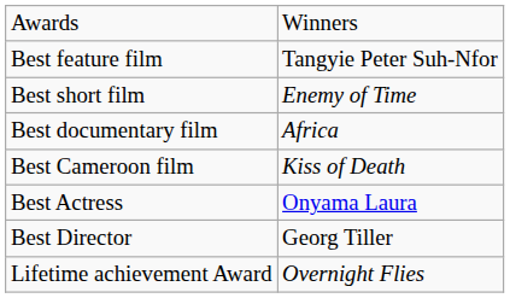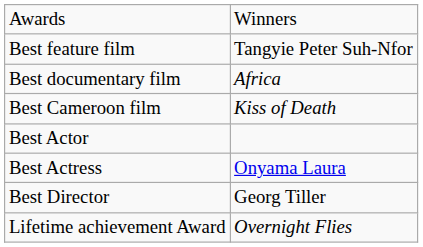 <table class="wikitable">
 <tr>
 <td>Awards</td>
 <td>Winners</td>
 </tr>
 <tr>
 <td>Best feature film</td>
 <td>Tangyie Peter Suh-Nfor</td>
 </tr>
 <tr>
-<td>Best short film</td>
-<td><em>Enemy of Time</em></td>
-</tr>
-<tr>
 <td>Best documentary film</td>
 <td><em>Africa</em></td>
 </tr>
 <tr>
 <td>Best Cameroon film</td>
 <td><em>Kiss of Death</em></td>
+</tr>
+<tr>
+<td>Best Actor</td>
+<td></td>
 </tr>
 <tr>
 <td>Best Actress</td>
 <td><a href='#'>Onyama Laura</a></td>
 </tr>
 <tr>
 <td>Best Director</td>
 <td>Georg Tiller</td>
 </tr>
 <tr>
 <td>Lifetime achievement Award</td>
 <td><em>Overnight Flies</em></td>
 </tr>
 </table>
